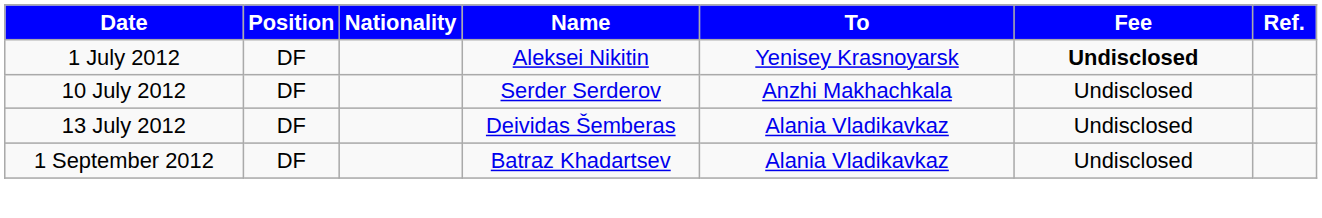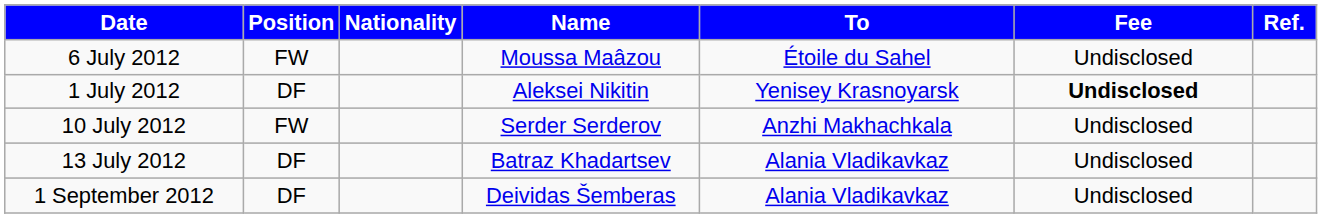 <table class="wikitable"  style="text-align:center; font-size:90%; ">
 <tr>
 <th style="background:#00f; color:white; width:150px;">Date</th>
 <th style="background:#00f; color:white; width:55px;">Position</th>
 <th style="background:#00f; color:white; width:55px;">Nationality</th>
 <th style="background:#00f; color:white; width:150px;">Name</th>
 <th style="background:#00f; color:white; width:200px;">To</th>
 <th style="background:#00f; color:white; width:150px;">Fee</th>
 <th style="background:#00f; color:white; width:35px;">Ref.</th>
+</tr>
+<tr>
+<td>6 July 2012</td>
+<td>FW</td>
+<td></td>
+<td><a href='#'>Moussa Maâzou</a></td>
+<td><a href='#'>Étoile du Sahel</a></td>
+<td>Undisclosed</td>
+<td></td>
 </tr>
 <tr>
 <td>1 July 2012</td>
 <td>DF</td>
 <td></td>
 <td><a href='#'>Aleksei Nikitin</a></td>
 <td><a href='#'>Yenisey Krasnoyarsk</a></td>
 <td><strong>Undisclosed</strong></td>
 <td></td>
 </tr>
 <tr>
 <td>10 July 2012</td>
-<td>DF</td>
+<td>FW</td>
 <td></td>
 <td><a href='#'>Serder Serderov</a></td>
 <td><a href='#'>Anzhi Makhachkala</a></td>
 <td>Undisclosed</td>
 <td></td>
 </tr>
 <tr>
 <td>13 July 2012</td>
 <td>DF</td>
 <td></td>
-<td><a href='#'>Deividas Šemberas</a></td>
+<td><a href='#'>Batraz Khadartsev</a></td>
 <td><a href='#'>Alania Vladikavkaz</a></td>
 <td>Undisclosed</td>
 <td></td>
 </tr>
 <tr>
 <td>1 September 2012</td>
 <td>DF</td>
 <td></td>
-<td><a href='#'>Batraz Khadartsev</a></td>
+<td><a href='#'>Deividas Šemberas</a></td>
 <td><a href='#'>Alania Vladikavkaz</a></td>
 <td>Undisclosed</td>
 <td></td>
 </tr>
 </table>
